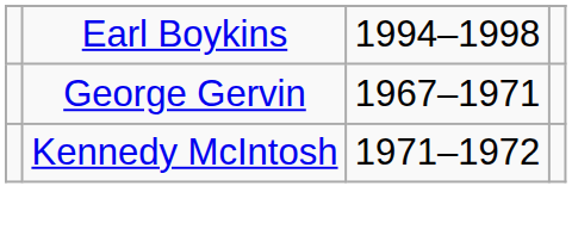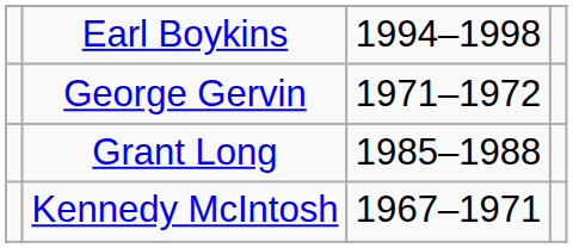 <table class="wikitable" style= text-align:center>
 <tr>
 </tr>
 <tr>
 <td></td>
 <td><a href='#'>Earl Boykins</a></td>
 <td>1994–1998</td>
 <td></td>
 </tr>
 <tr>
 <td></td>
 <td><a href='#'>George Gervin</a></td>
-<td>1967–1971</td>
+<td>1971–1972</td>
+<td></td>
+</tr>
+<tr>
+<td></td>
+<td><a href='#'>Grant Long</a></td>
+<td>1985–1988</td>
 <td></td>
 </tr>
 <tr>
 <td></td>
 <td><a href='#'>Kennedy McIntosh</a></td>
-<td>1971–1972</td>
+<td>1967–1971</td>
 <td></td>
 </tr>
 </table>
